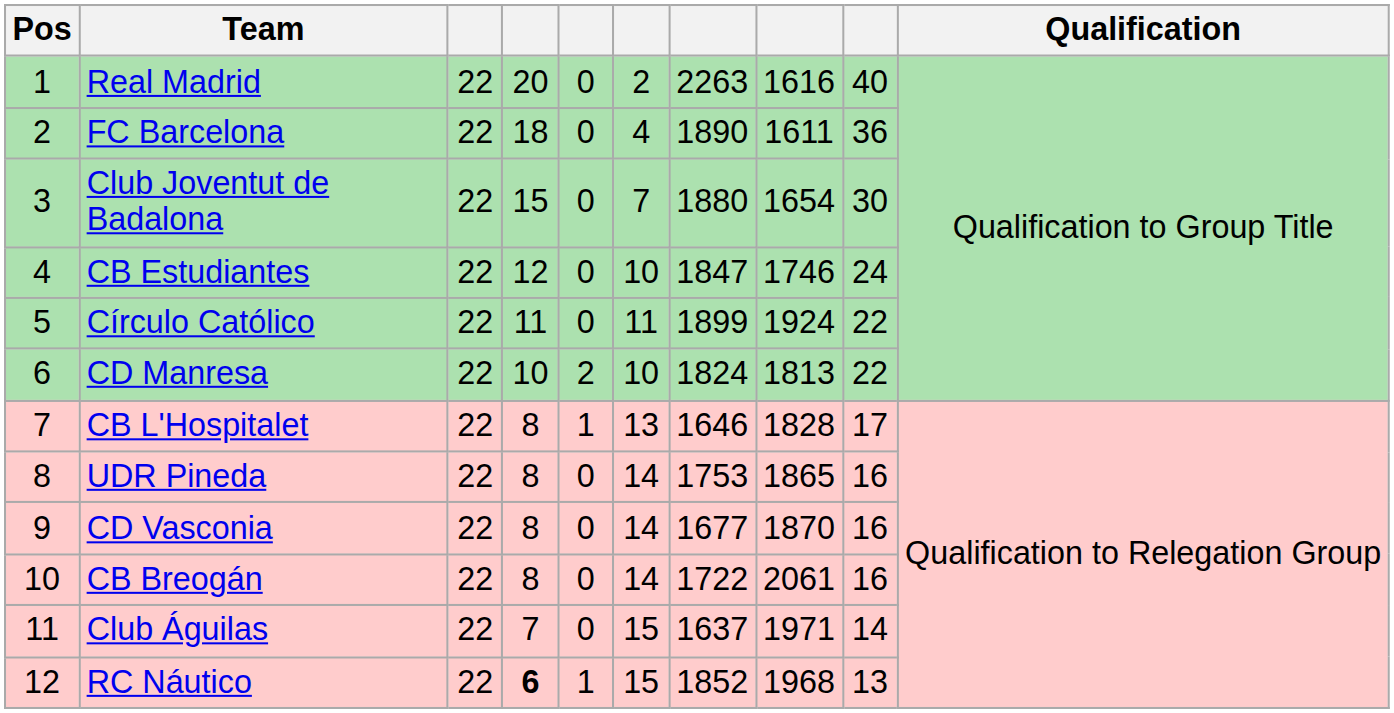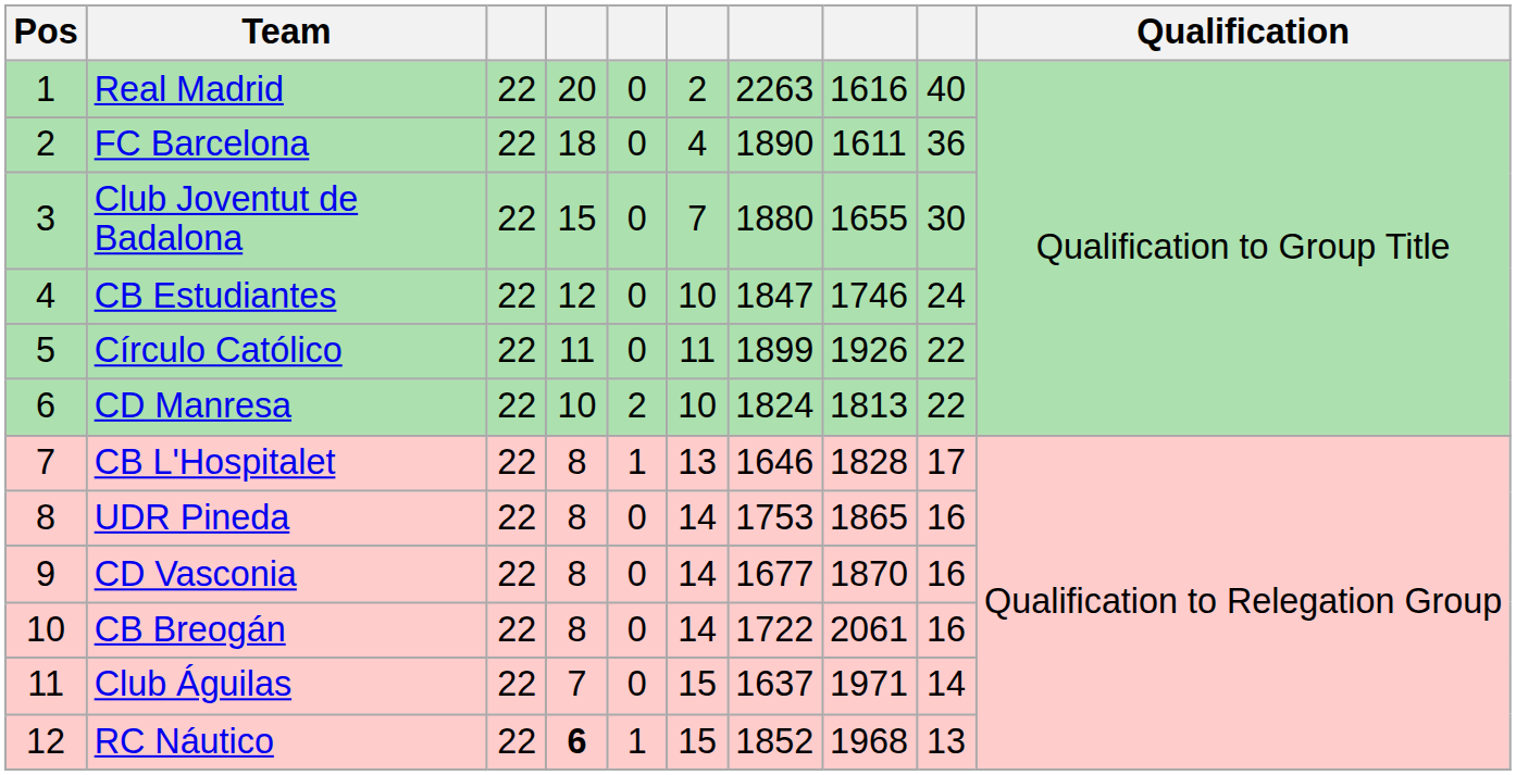 <table class="wikitable" style="text-align:center;">
 <tr>
 <th width=20>Pos</th>
 <th width=175>Team</th>
 <th width=20></th>
 <th width=20></th>
 <th width=20></th>
 <th width=20></th>
 <th width=20></th>
 <th width=20></th>
 <th width=20></th>
 <th 200>Qualification</th>
 </tr>
 <tr bgcolor=#ACE1AF>
 <td>1</td>
 <td align=left><a href='#'>Real Madrid</a></td>
 <td>22</td>
 <td>20</td>
 <td>0</td>
 <td>2</td>
 <td>2263</td>
 <td>1616</td>
 <td>40</td>
 <td rowspan=6>Qualification to Group Title</td>
 </tr>
 <tr bgcolor=#ACE1AF>
 <td>2</td>
 <td align=left><a href='#'>FC Barcelona</a></td>
 <td>22</td>
 <td>18</td>
 <td>0</td>
 <td>4</td>
 <td>1890</td>
 <td>1611</td>
 <td>36</td>
 </tr>
 <tr bgcolor=#ACE1AF>
 <td>3</td>
 <td align=left><a href='#'>Club Joventut de Badalona</a></td>
 <td>22</td>
 <td>15</td>
 <td>0</td>
 <td>7</td>
 <td>1880</td>
-<td>1654</td>
+<td>1655</td>
 <td>30</td>
 </tr>
 <tr bgcolor=#ACE1AF>
 <td>4</td>
 <td align=left><a href='#'>CB Estudiantes</a></td>
 <td>22</td>
 <td>12</td>
 <td>0</td>
 <td>10</td>
 <td>1847</td>
 <td>1746</td>
 <td>24</td>
 </tr>
 <tr bgcolor=#ACE1AF>
 <td>5</td>
 <td align=left><a href='#'>Círculo Católico</a></td>
 <td>22</td>
 <td>11</td>
 <td>0</td>
 <td>11</td>
 <td>1899</td>
-<td>1924</td>
+<td>1926</td>
 <td>22</td>
 </tr>
 <tr bgcolor=#ACE1AF>
 <td>6</td>
 <td align=left><a href='#'>CD Manresa</a></td>
 <td>22</td>
 <td>10</td>
 <td>2</td>
 <td>10</td>
 <td>1824</td>
 <td>1813</td>
 <td>22</td>
 </tr>
 <tr bgcolor=#FFCCCC>
 <td>7</td>
 <td align=left><a href='#'>CB L'Hospitalet</a></td>
 <td>22</td>
 <td>8</td>
 <td>1</td>
 <td>13</td>
 <td>1646</td>
 <td>1828</td>
 <td>17</td>
 <td rowspan=6>Qualification to Relegation Group</td>
 </tr>
 <tr bgcolor=#FFCCCC>
 <td>8</td>
 <td align=left><a href='#'>UDR Pineda</a></td>
 <td>22</td>
 <td>8</td>
 <td>0</td>
 <td>14</td>
 <td>1753</td>
 <td>1865</td>
 <td>16</td>
 </tr>
 <tr bgcolor=#FFCCCC>
 <td>9</td>
 <td align=left><a href='#'>CD Vasconia</a></td>
 <td>22</td>
 <td>8</td>
 <td>0</td>
 <td>14</td>
 <td>1677</td>
 <td>1870</td>
 <td>16</td>
 </tr>
 <tr bgcolor=#FFCCCC>
 <td>10</td>
 <td align=left><a href='#'>CB Breogán</a></td>
 <td>22</td>
 <td>8</td>
 <td>0</td>
 <td>14</td>
 <td>1722</td>
 <td>2061</td>
 <td>16</td>
 </tr>
 <tr bgcolor=#FFCCCC>
 <td>11</td>
 <td align=left><a href='#'>Club Águilas</a></td>
 <td>22</td>
 <td>7</td>
 <td>0</td>
 <td>15</td>
 <td>1637</td>
 <td>1971</td>
 <td>14</td>
 </tr>
 <tr bgcolor=#FFCCCC>
 <td>12</td>
 <td align=left><a href='#'>RC Náutico</a></td>
 <td>22</td>
 <td><strong>6</strong></td>
 <td>1</td>
 <td>15</td>
 <td>1852</td>
 <td>1968</td>
 <td>13</td>
 </tr>
 </table>
